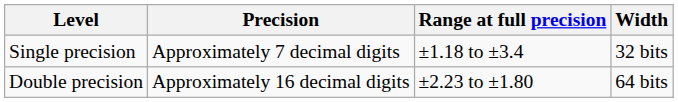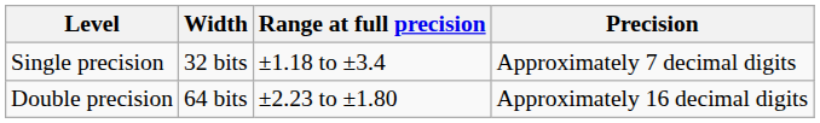 <table class="wikitable">
 <tr>
 <th>Level</th>
+<th>Width</th>
+<th>Range at full <a href='#'>precision</a></th>
 <th>Precision</th>
-<th>Range at full <a href='#'>precision</a></th>
-<th>Width</th>
 </tr>
 <tr>
 <td>Single precision</td>
+<td>32 bits</td>
+<td>±1.18 to ±3.4</td>
 <td>Approximately 7 decimal digits</td>
-<td>±1.18 to ±3.4</td>
-<td>32 bits</td>
 </tr>
 <tr>
 <td>Double precision</td>
+<td>64 bits</td>
+<td>±2.23 to ±1.80</td>
 <td>Approximately 16 decimal digits</td>
-<td>±2.23 to ±1.80</td>
-<td>64 bits</td>
 </tr>
 </table>
